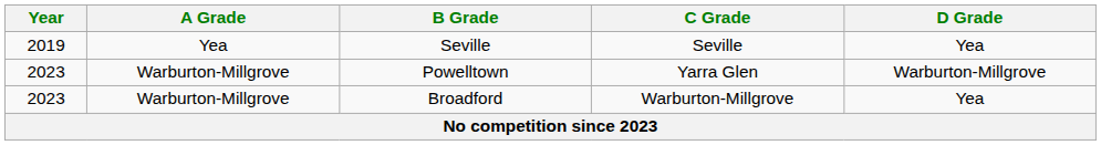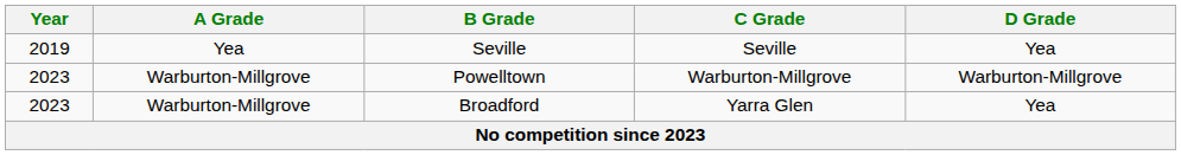 <table class="wikitable">
 <tr>
 <th style="color:green" width="70">Year</th>
 <th style="color:green" width="230">A Grade</th>
 <th style="color:green" width="230">B Grade</th>
 <th style="color:green" width="230">C Grade</th>
 <th style="color:green" width="230">D Grade</th>
 </tr>
 <tr>
 <td align="center">2019</td>
 <td align="center">Yea</td>
 <td align="center">Seville</td>
 <td align="center">Seville</td>
 <td align="center">Yea</td>
 </tr>
 <tr>
 <td align="center">2023</td>
 <td align="center">Warburton-Millgrove</td>
 <td align="center">Powelltown</td>
-<td align="center">Yarra Glen</td>
+<td align="center">Warburton-Millgrove</td>
 <td align="center">Warburton-Millgrove</td>
 </tr>
 <tr>
 <td align="center">2023</td>
 <td align="center">Warburton-Millgrove</td>
 <td align="center">Broadford</td>
-<td align="center">Warburton-Millgrove</td>
+<td align="center">Yarra Glen</td>
 <td align="center">Yea</td>
 </tr>
 <tr>
 <th colspan="5">No competition since 2023</th>
 </tr>
 </table>
